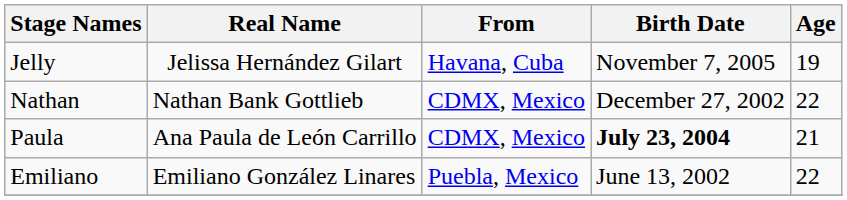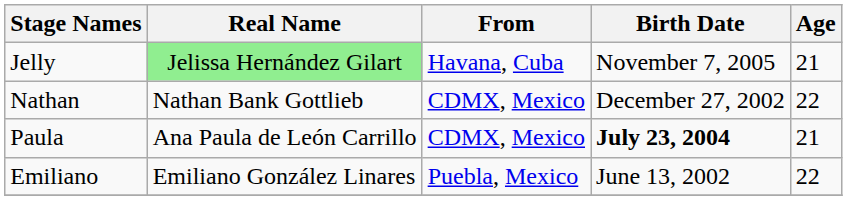 <table class="wikitable">
 <tr>
 <th>Stage Names</th>
 <th>Real Name</th>
 <th>From</th>
 <th>Birth Date</th>
 <th>Age</th>
 </tr>
 <tr>
 <td>Jelly</td>
-<td style="text-align: center;">Jelissa Hernández Gilart</td>
+<td style="background: lightgreen; text-align: center;">Jelissa Hernández Gilart</td>
 <td><a href='#'>Havana</a>, <a href='#'>Cuba</a></td>
 <td>November 7, 2005</td>
-<td>19</td>
+<td>21</td>
 </tr>
 <tr>
 <td>Nathan</td>
 <td>Nathan Bank Gottlieb</td>
 <td><a href='#'>CDMX</a>, <a href='#'>Mexico</a></td>
 <td>December 27, 2002</td>
 <td>22</td>
 </tr>
 <tr>
 <td>Paula</td>
 <td>Ana Paula de León Carrillo</td>
 <td><a href='#'>CDMX</a>, <a href='#'>Mexico</a></td>
 <td><strong>July 23, 2004</strong></td>
 <td>21</td>
 </tr>
 <tr>
 <td>Emiliano</td>
 <td>Emiliano González Linares</td>
 <td><a href='#'>Puebla</a>, <a href='#'>Mexico</a></td>
 <td>June 13, 2002</td>
 <td>22</td>
 </tr>
 <tr>
 </tr>
 </table>
